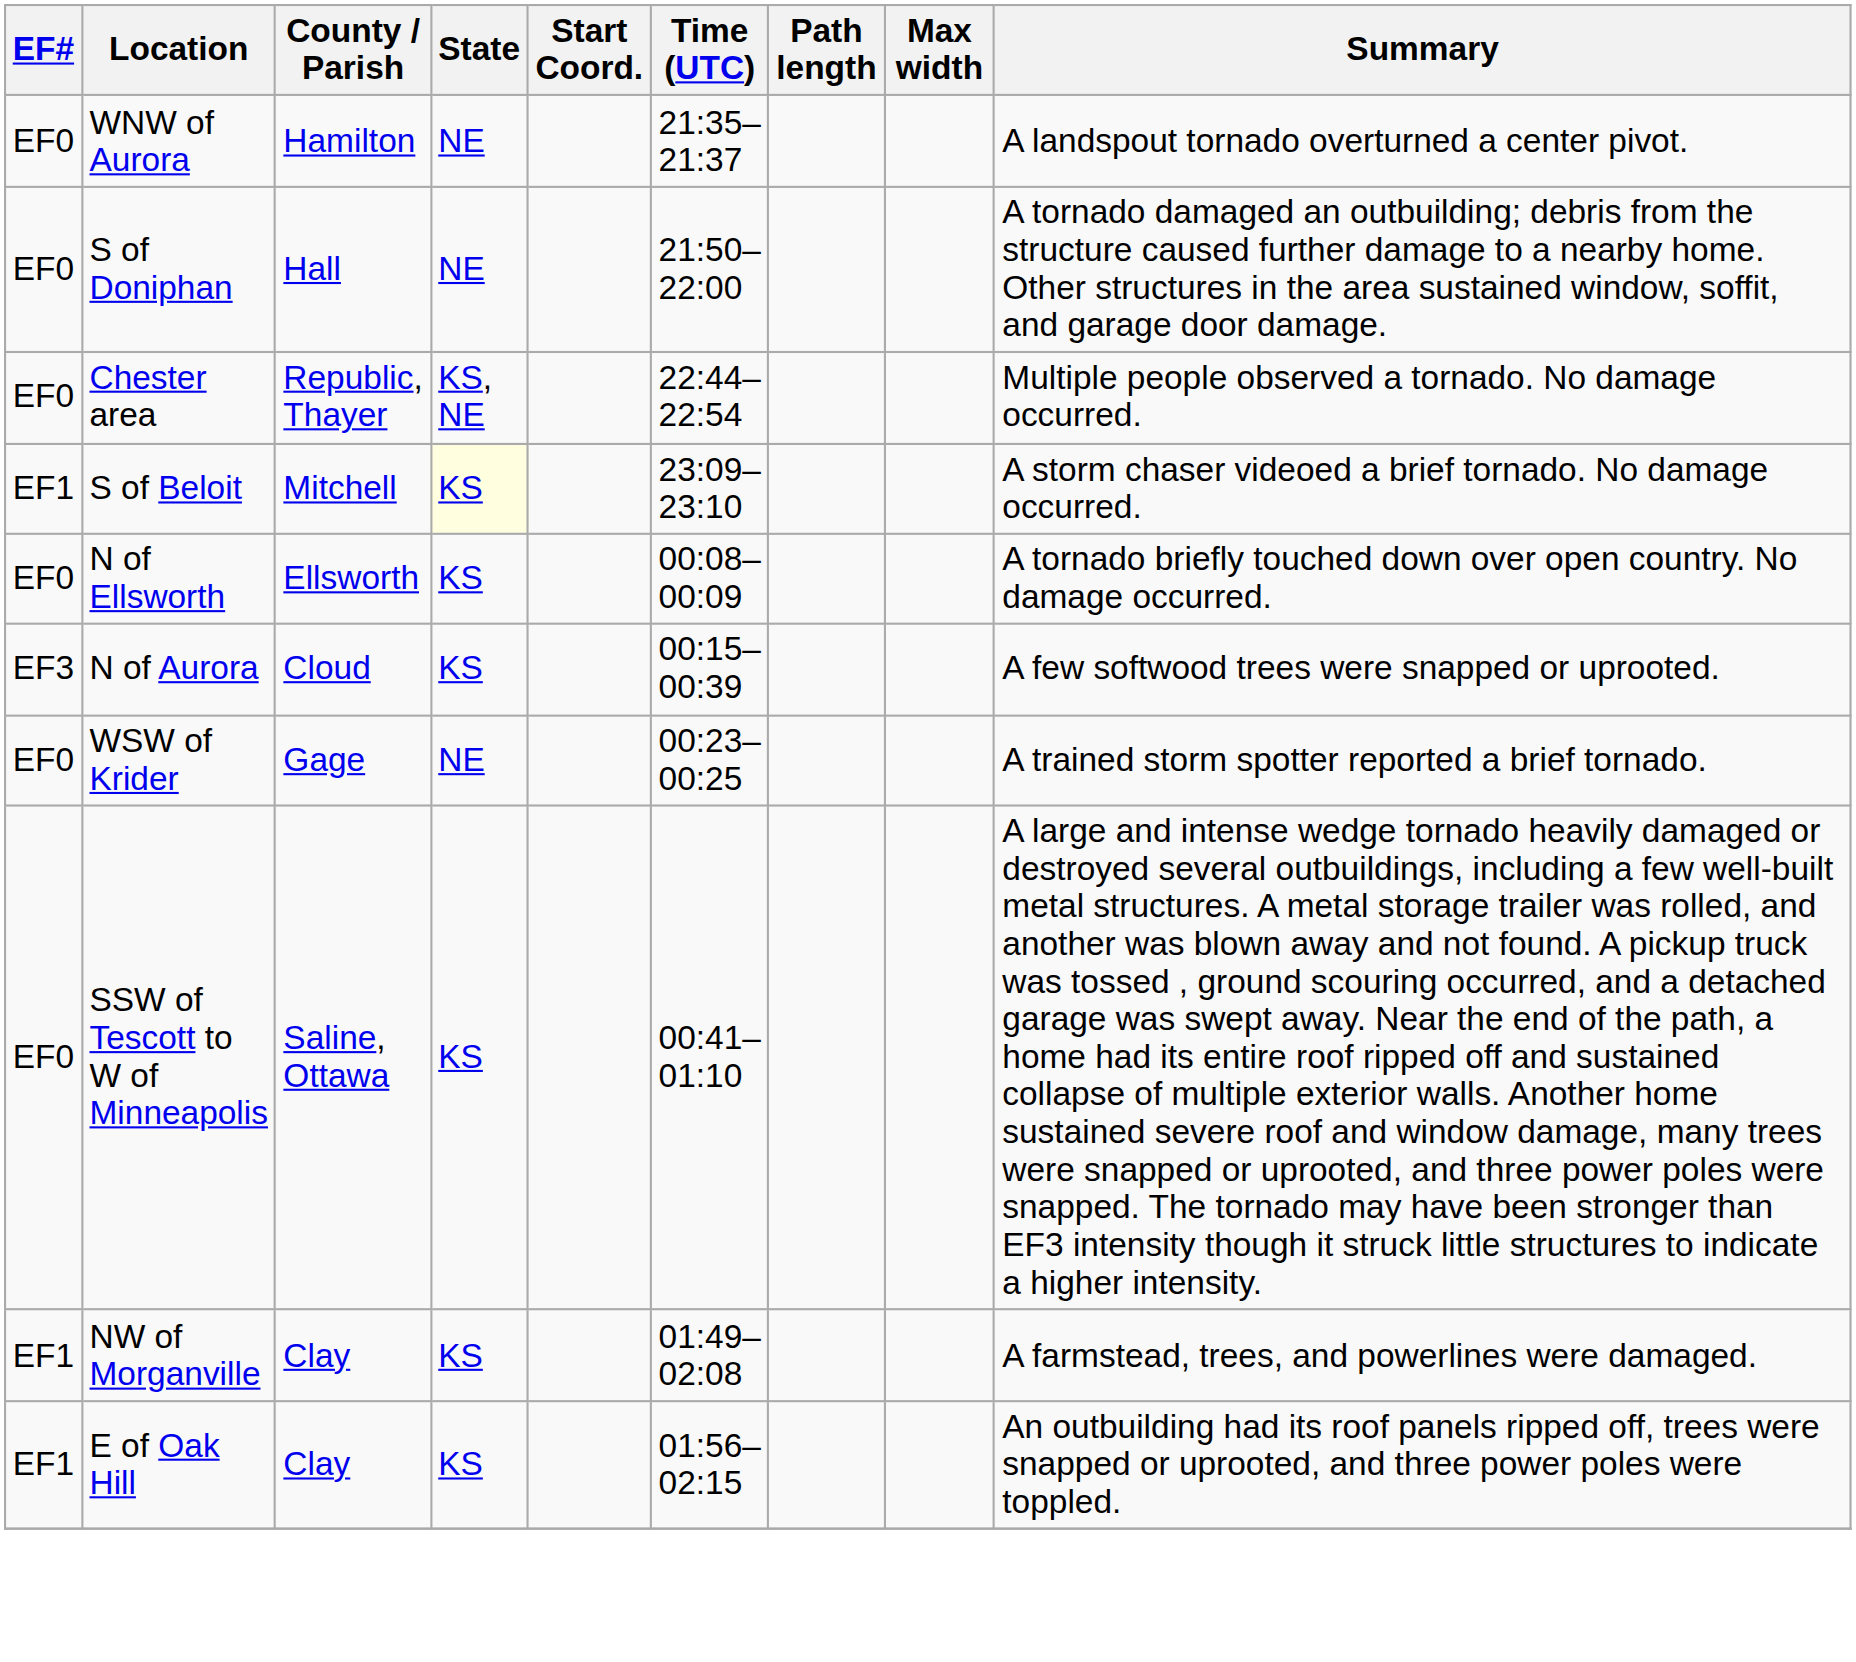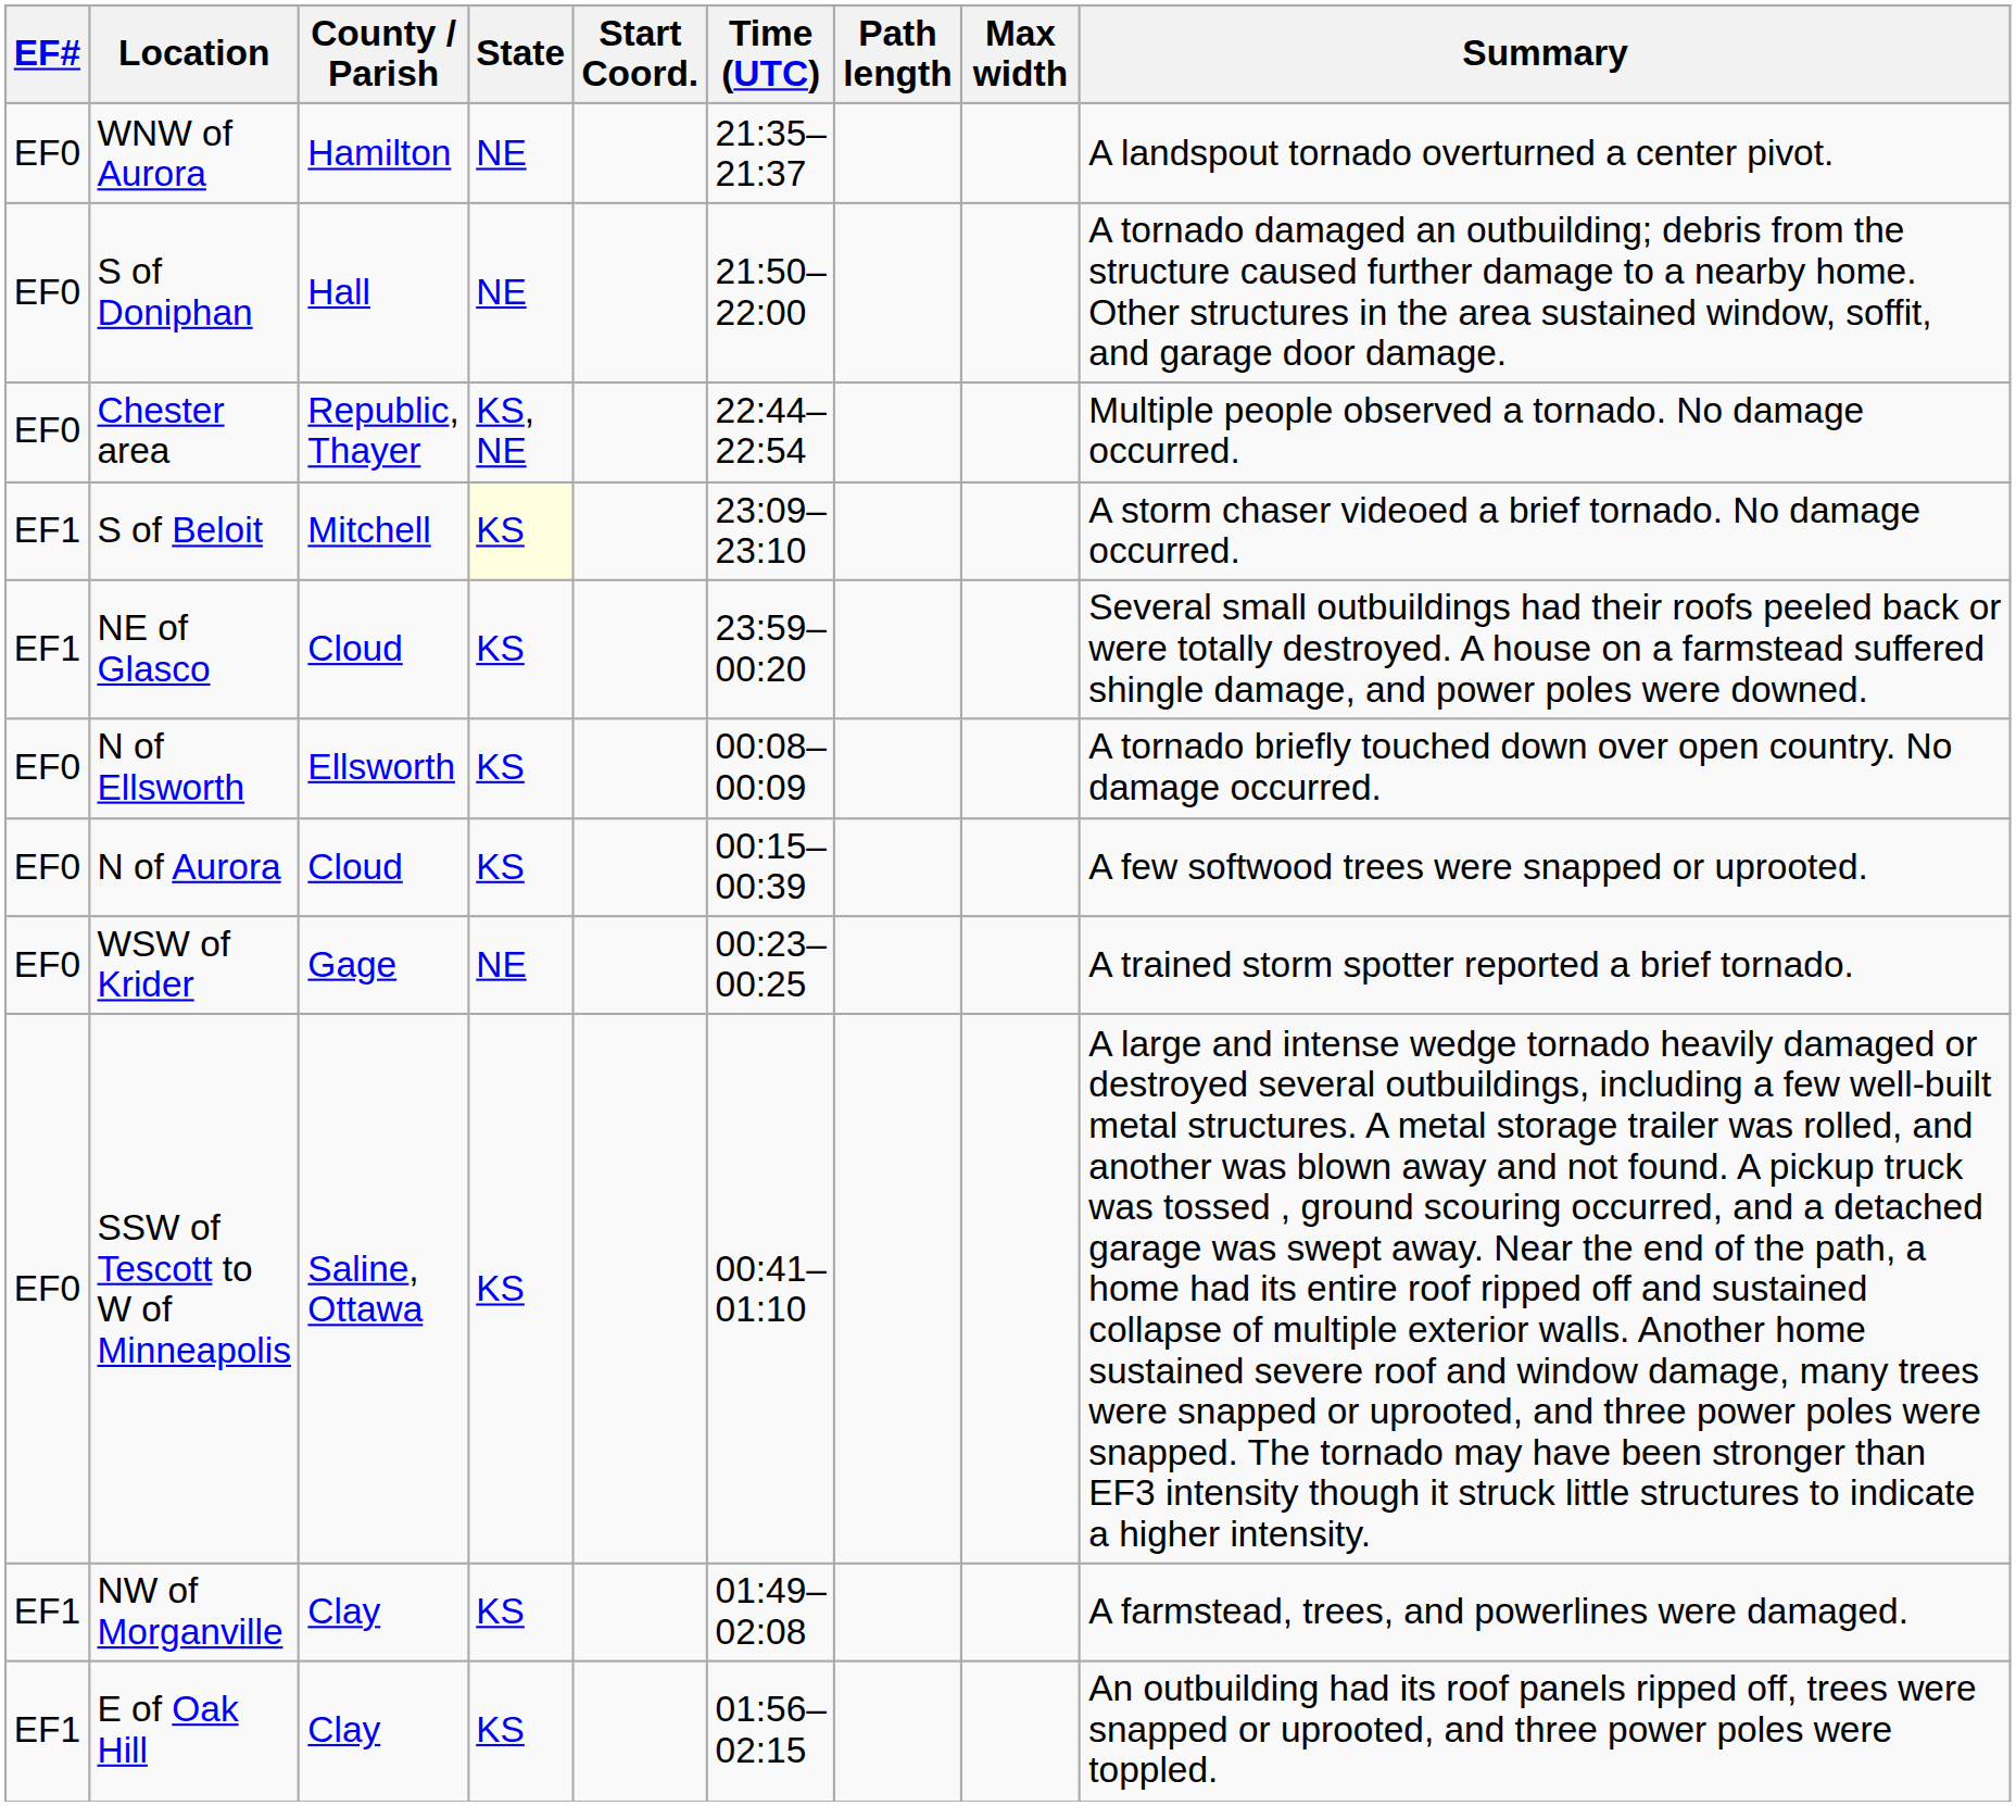 <table class="wikitable sortable" style="width:100%;">
 <tr>
 <th scope="col"  style="width:3%; text-align:center;"><a href='#'>EF#</a></th>
 <th scope="col"  style="width:7%; text-align:center;" class="unsortable">Location</th>
 <th scope="col"  style="width:6%; text-align:center;" class="unsortable">County / Parish</th>
 <th scope="col"  style="width:5%; text-align:center;">State</th>
 <th scope="col"  style="width:6%; text-align:center;">Start Coord.</th>
 <th scope="col"  style="width:6%; text-align:center;">Time (<a href='#'>UTC</a>)</th>
 <th scope="col"  style="width:6%; text-align:center;">Path length</th>
 <th scope="col"  style="width:6%; text-align:center;">Max width</th>
 <th scope="col" class="unsortable" style="width:48%; text-align:center;">Summary</th>
 </tr>
 <tr>
 <td bgcolor=>EF0</td>
 <td>WNW of <a href='#'>Aurora</a></td>
 <td><a href='#'>Hamilton</a></td>
 <td><a href='#'>NE</a></td>
 <td></td>
 <td>21:35–21:37</td>
 <td></td>
 <td></td>
 <td>A landspout tornado overturned a center pivot.</td>
 </tr>
 <tr>
 <td bgcolor=>EF0</td>
 <td>S of <a href='#'>Doniphan</a></td>
 <td><a href='#'>Hall</a></td>
 <td><a href='#'>NE</a></td>
 <td></td>
 <td>21:50–22:00</td>
 <td></td>
 <td></td>
 <td>A tornado damaged an outbuilding; debris from the structure caused further damage to a nearby home. Other structures in the area sustained window, soffit, and garage door damage.</td>
 </tr>
 <tr>
 <td bgcolor=>EF0</td>
 <td><a href='#'>Chester</a> area</td>
 <td><a href='#'>Republic</a>, <a href='#'>Thayer</a></td>
 <td><a href='#'>KS</a>, <a href='#'>NE</a></td>
 <td></td>
 <td>22:44–22:54</td>
 <td></td>
 <td></td>
 <td>Multiple people observed a tornado. No damage occurred.</td>
 </tr>
 <tr>
 <td bgcolor=>EF1</td>
 <td>S of <a href='#'>Beloit</a></td>
 <td><a href='#'>Mitchell</a></td>
 <td style="background: lightyellow;"><a href='#'>KS</a></td>
 <td></td>
 <td>23:09–23:10</td>
 <td></td>
 <td></td>
 <td>A storm chaser videoed a brief tornado. No damage occurred.</td>
 </tr>
 <tr>
+<td bgcolor=>EF1</td>
+<td>NE of <a href='#'>Glasco</a></td>
+<td><a href='#'>Cloud</a></td>
+<td><a href='#'>KS</a></td>
+<td></td>
+<td>23:59–00:20</td>
+<td></td>
+<td></td>
+<td>Several small outbuildings had their roofs peeled back or were totally destroyed. A house on a farmstead suffered shingle damage, and power poles were downed.</td>
+</tr>
+<tr>
 <td bgcolor=>EF0</td>
 <td>N of <a href='#'>Ellsworth</a></td>
 <td><a href='#'>Ellsworth</a></td>
 <td><a href='#'>KS</a></td>
 <td></td>
 <td>00:08–00:09</td>
 <td></td>
 <td></td>
 <td>A tornado briefly touched down over open country. No damage occurred.</td>
 </tr>
 <tr>
-<td bgcolor=>EF3</td>
+<td bgcolor=>EF0</td>
 <td>N of <a href='#'>Aurora</a></td>
 <td><a href='#'>Cloud</a></td>
 <td><a href='#'>KS</a></td>
 <td></td>
 <td>00:15–00:39</td>
 <td></td>
 <td></td>
 <td>A few softwood trees were snapped or uprooted.</td>
 </tr>
 <tr>
 <td bgcolor=>EF0</td>
 <td>WSW of <a href='#'>Krider</a></td>
 <td><a href='#'>Gage</a></td>
 <td><a href='#'>NE</a></td>
 <td></td>
 <td>00:23–00:25</td>
 <td></td>
 <td></td>
 <td>A trained storm spotter reported a brief tornado.</td>
 </tr>
 <tr>
 <td bgcolor=>EF0</td>
 <td>SSW of <a href='#'>Tescott</a> to W of <a href='#'>Minneapolis</a></td>
 <td><a href='#'>Saline</a>, <a href='#'>Ottawa</a></td>
 <td><a href='#'>KS</a></td>
 <td></td>
 <td>00:41–01:10</td>
 <td></td>
 <td></td>
 <td>A large and intense wedge tornado heavily damaged or destroyed several outbuildings, including a few well-built metal structures. A metal storage trailer was rolled, and another was blown away and not found. A pickup truck was tossed , ground scouring occurred, and a detached garage was swept away. Near the end of the path, a home had its entire roof ripped off and sustained collapse of multiple exterior walls. Another home sustained severe roof and window damage, many trees were snapped or uprooted, and three power poles were snapped. The tornado may have been stronger than EF3 intensity though it struck little structures to indicate a higher intensity.</td>
 </tr>
 <tr>
 <td bgcolor=>EF1</td>
 <td>NW of <a href='#'>Morganville</a></td>
 <td><a href='#'>Clay</a></td>
 <td><a href='#'>KS</a></td>
 <td></td>
 <td>01:49–02:08</td>
 <td></td>
 <td></td>
 <td>A farmstead, trees, and powerlines were damaged.</td>
 </tr>
 <tr>
 <td bgcolor=>EF1</td>
 <td>E of <a href='#'>Oak Hill</a></td>
 <td><a href='#'>Clay</a></td>
 <td><a href='#'>KS</a></td>
 <td></td>
 <td>01:56–02:15</td>
 <td></td>
 <td></td>
 <td>An outbuilding had its roof panels ripped off, trees were snapped or uprooted, and three power poles were toppled.</td>
 </tr>
 <tr>
 </tr>
 </table>
